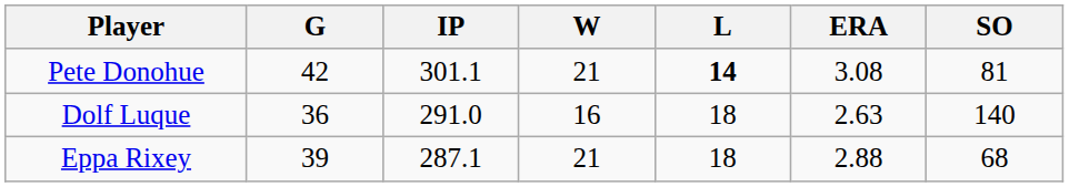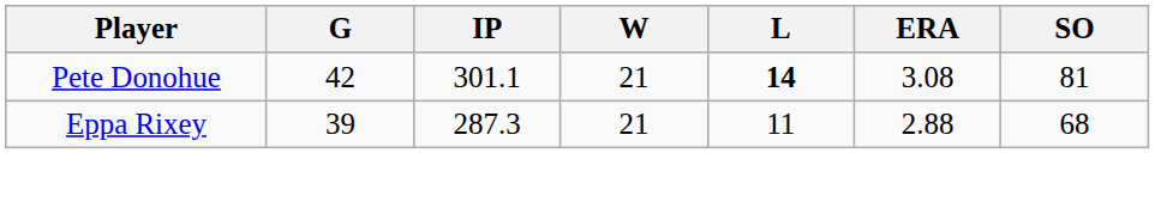 <table class="wikitable sortable">
 <tr>
 <th bgcolor="#DDDDFF" width="16%">Player</th>
 <th bgcolor="#DDDDFF" width="9%">G</th>
 <th bgcolor="#DDDDFF" width="9%">IP</th>
 <th bgcolor="#DDDDFF" width="9%">W</th>
 <th bgcolor="#DDDDFF" width="9%">L</th>
 <th bgcolor="#DDDDFF" width="9%">ERA</th>
 <th bgcolor="#DDDDFF" width="9%">SO</th>
 </tr>
 <tr align="center">
 <td><a href='#'>Pete Donohue</a></td>
 <td>42</td>
 <td>301.1</td>
 <td>21</td>
 <td><strong>14</strong></td>
 <td>3.08</td>
 <td>81</td>
 </tr>
 <tr align=center>
-<td><a href='#'>Dolf Luque</a></td>
-<td>36</td>
-<td>291.0</td>
-<td>16</td>
-<td>18</td>
-<td>2.63</td>
-<td>140</td>
-</tr>
-<tr align=center>
 <td><a href='#'>Eppa Rixey</a></td>
 <td>39</td>
-<td>287.1</td>
+<td>287.3</td>
 <td>21</td>
-<td>18</td>
+<td>11</td>
 <td>2.88</td>
 <td>68</td>
 </tr>
 </table>
